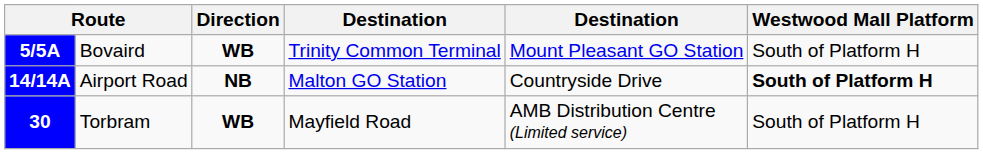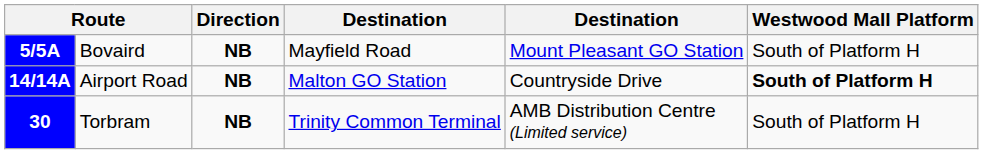 <table class="wikitable">
 <tr>
 <th colspan="2" style="font-weight: bold;">Route</th>
 <th style="font-weight: bold;">Direction</th>
 <th style="font-weight: bold;">Destination</th>
 <th style="font-weight: bold;">Destination</th>
 <th style="font-weight: bold;">Westwood Mall Platform</th>
 </tr>
 <tr>
 <th style="background:blue;color:white" align="center" valign="center">5/5A</th>
 <td>Bovaird</td>
-<td style="text-align: center; font-weight: bold;">WB</td>
-<td><a href='#'>Trinity Common Terminal</a></td>
+<td style="text-align: center; font-weight: bold;">NB</td>
+<td>Mayfield Road</td>
 <td><a href='#'>Mount Pleasant GO Station</a></td>
 <td>South of Platform H</td>
 </tr>
 <tr>
 <th style="background:blue;color:white" align="center" valign="center">14/14A</th>
 <td>Airport Road</td>
 <td style="text-align: center; font-weight: bold;">NB</td>
 <td><a href='#'>Malton GO Station</a></td>
 <td>Countryside Drive</td>
 <td><strong>South of Platform H</strong></td>
 </tr>
 <tr>
 <th style="background:blue;color:white" align="center" valign="center">30</th>
 <td>Torbram</td>
-<td style="text-align: center; font-weight: bold;">WB</td>
-<td>Mayfield Road</td>
+<td style="text-align: center; font-weight: bold;">NB</td>
+<td><a href='#'>Trinity Common Terminal</a></td>
 <td>AMB Distribution Centre<br><em><small>(Limited service)</small></em></td>
 <td>South of Platform H</td>
 </tr>
 </table>
